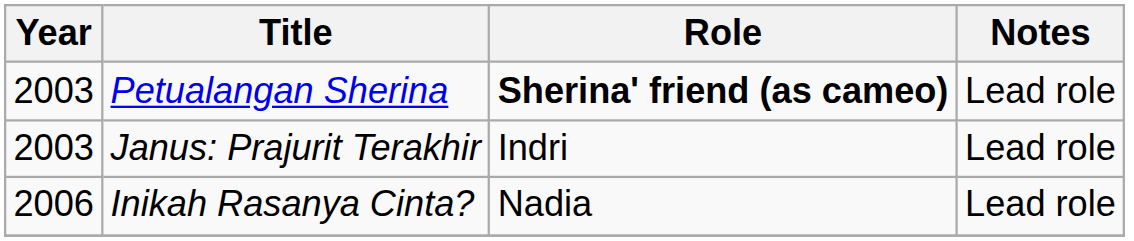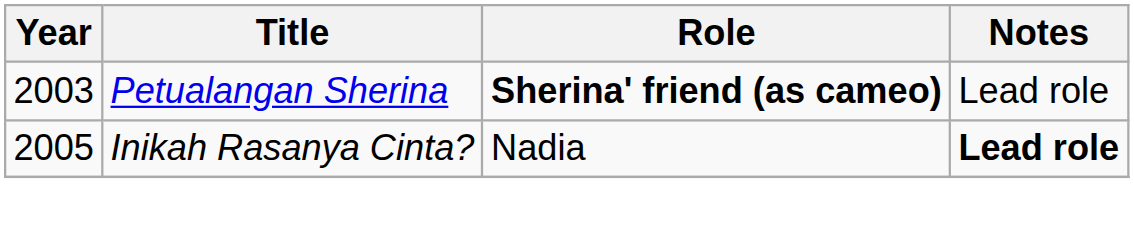 <table class="wikitable">
 <tr>
 <th>Year</th>
 <th>Title</th>
 <th>Role</th>
 <th>Notes</th>
 </tr>
 <tr>
 <td>2003</td>
 <td><em><a href='#'>Petualangan Sherina</a></em></td>
 <td><strong>Sherina' friend (as cameo)</strong></td>
 <td>Lead role</td>
 </tr>
 <tr>
-<td>2003</td>
-<td><em>Janus: Prajurit Terakhir</em></td>
-<td>Indri</td>
-<td>Lead role</td>
-</tr>
-<tr>
-<td>2006</td>
+<td>2005</td>
 <td><em>Inikah Rasanya Cinta?</em></td>
 <td>Nadia</td>
-<td>Lead role</td>
+<td><strong>Lead role</strong></td>
 </tr>
 <tr>
 </tr>
 </table>
